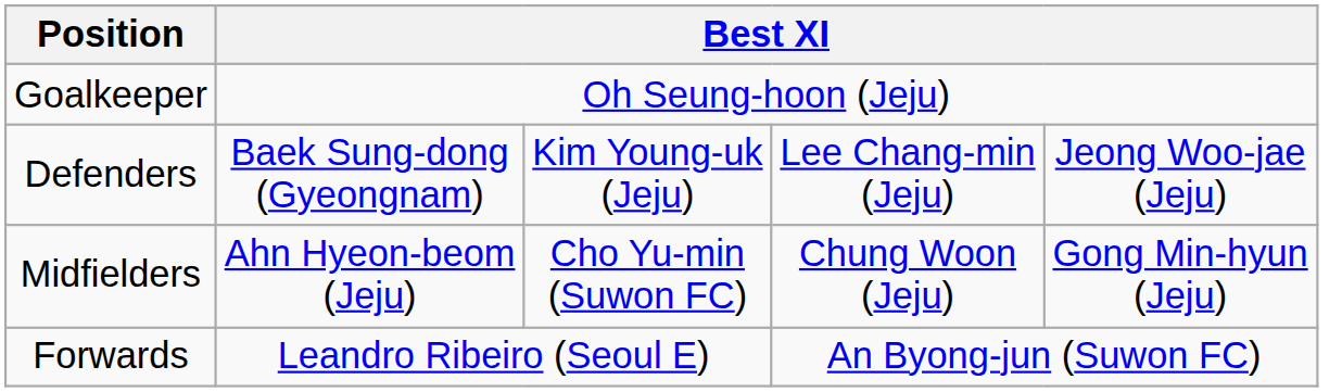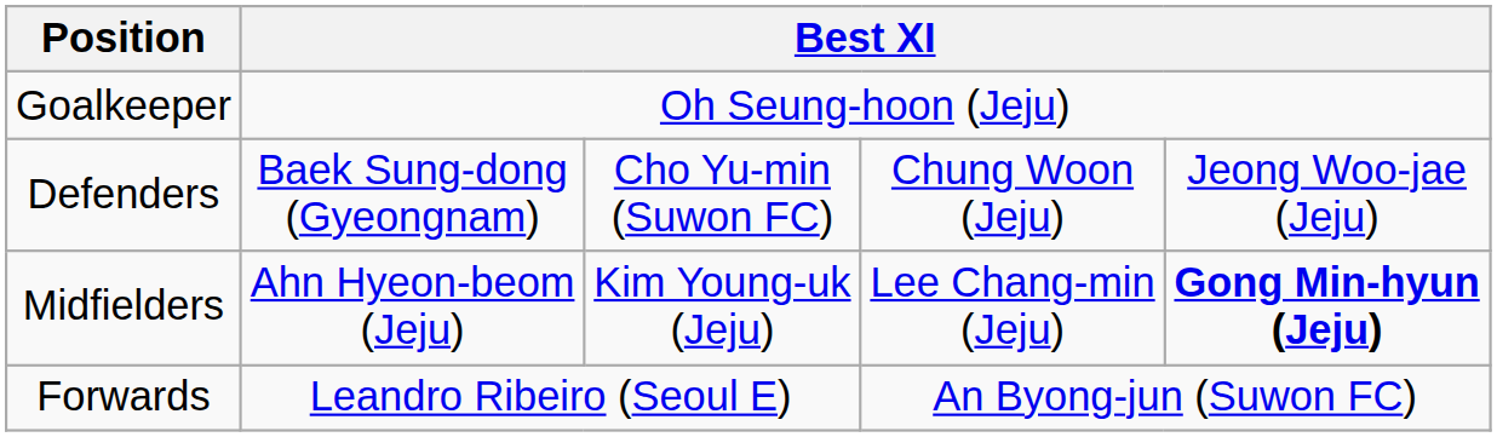 <table class="wikitable" style="text-align:center;">
 <tr>
 <th>Position</th>
 <th colspan="4"><a href='#'>Best XI</a></th>
 </tr>
 <tr>
 <td align=center>Goalkeeper</td>
 <td colspan="4"> <a href='#'>Oh Seung-hoon</a> (<a href='#'>Jeju</a>)</td>
 </tr>
 <tr>
 <td align=center>Defenders</td>
 <td> <a href='#'>Baek Sung-dong</a><br> (<a href='#'>Gyeongnam</a>)</td>
-<td> <a href='#'>Kim Young-uk</a><br> (<a href='#'>Jeju</a>)</td>
-<td> <a href='#'>Lee Chang-min</a><br> (<a href='#'>Jeju</a>)</td>
+<td> <a href='#'>Cho Yu-min</a><br> (<a href='#'>Suwon FC</a>)</td>
+<td> <a href='#'>Chung Woon</a><br> (<a href='#'>Jeju</a>)</td>
 <td> <a href='#'>Jeong Woo-jae</a><br> (<a href='#'>Jeju</a>)</td>
 </tr>
 <tr>
 <td align=center>Midfielders</td>
 <td> <a href='#'>Ahn Hyeon-beom</a><br> (<a href='#'>Jeju</a>)</td>
-<td> <a href='#'>Cho Yu-min</a><br> (<a href='#'>Suwon FC</a>)</td>
-<td> <a href='#'>Chung Woon</a><br> (<a href='#'>Jeju</a>)</td>
-<td> <a href='#'>Gong Min-hyun</a><br> (<a href='#'>Jeju</a>)</td>
+<td> <a href='#'>Kim Young-uk</a><br> (<a href='#'>Jeju</a>)</td>
+<td> <a href='#'>Lee Chang-min</a><br> (<a href='#'>Jeju</a>)</td>
+<td><strong> <a href='#'>Gong Min-hyun</a><br> (<a href='#'>Jeju</a>)</strong></td>
 </tr>
 <tr>
 <td align=center>Forwards</td>
 <td colspan="2"> <a href='#'>Leandro Ribeiro</a> (<a href='#'>Seoul E</a>)</td>
 <td colspan="2"> <a href='#'>An Byong-jun</a> (<a href='#'>Suwon FC</a>)</td>
 </tr>
 </table>
